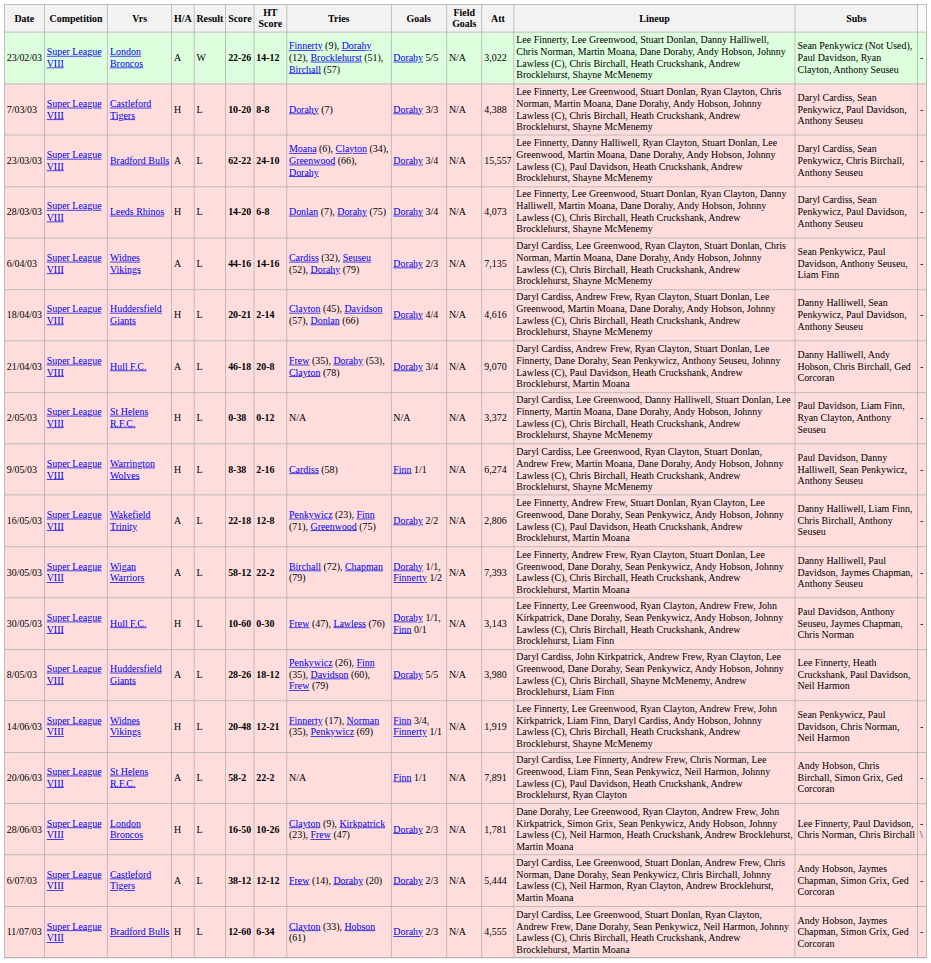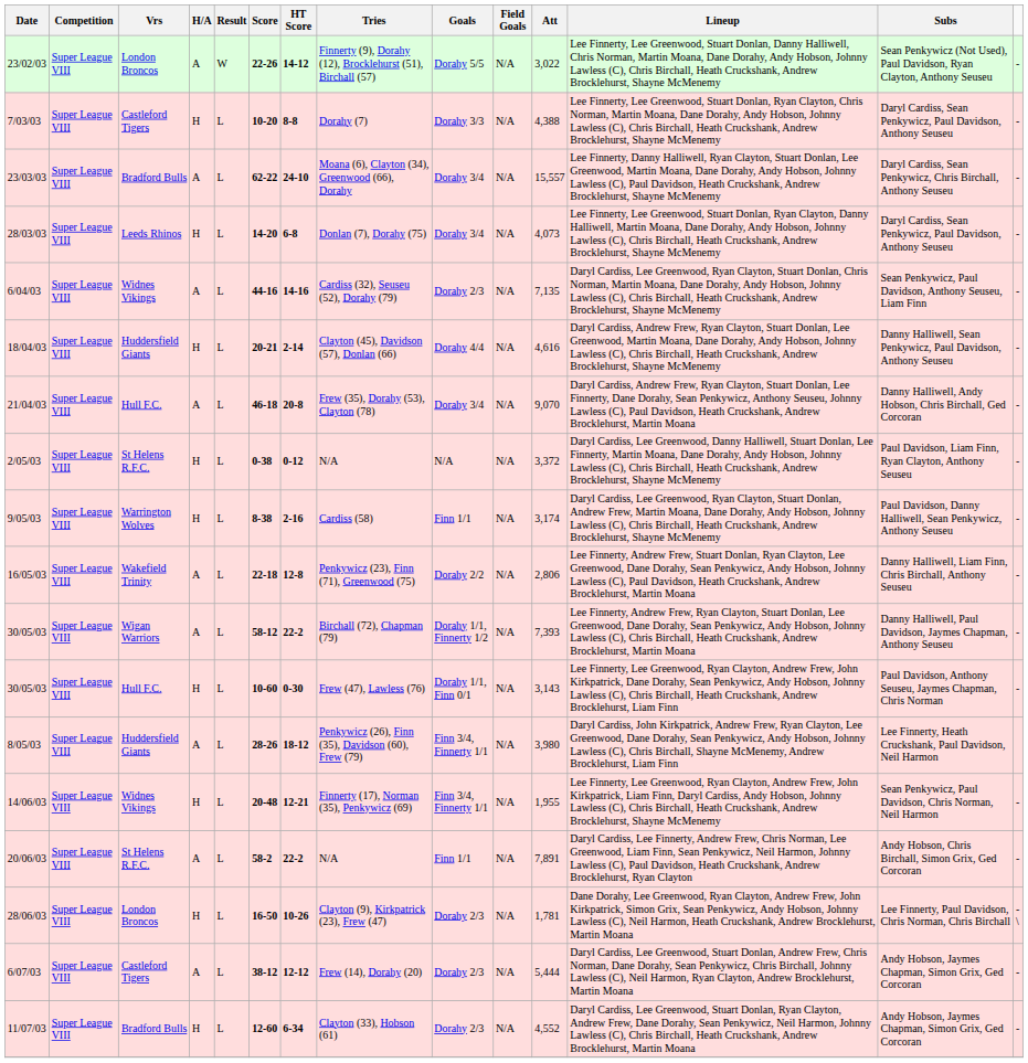 <table class="wikitable" style="font-size:85%;" width="100%">
 <tr>
 <th>Date</th>
 <th>Competition</th>
 <th>Vrs</th>
 <th>H/A</th>
 <th>Result</th>
 <th>Score</th>
 <th>HT Score</th>
 <th>Tries</th>
 <th>Goals</th>
 <th>Field Goals</th>
 <th>Att</th>
 <th>Lineup</th>
 <th>Subs</th>
 </tr>
 <tr style="background:#ddffdd;" width=20 | >
 <td>23/02/03</td>
 <td><a href='#'>Super League VIII</a></td>
 <td><a href='#'>London Broncos</a></td>
 <td>A</td>
 <td>W</td>
 <td><strong>22-26</strong></td>
 <td><strong>14-12</strong></td>
 <td><a href='#'>Finnerty</a> (9), <a href='#'>Dorahy</a> (12), <a href='#'>Brocklehurst</a> (51), <a href='#'>Birchall</a> (57)</td>
 <td><a href='#'>Dorahy</a> 5/5</td>
 <td>N/A</td>
 <td>3,022</td>
 <td>Lee Finnerty, Lee Greenwood, Stuart Donlan, Danny Halliwell, Chris Norman, Martin Moana, Dane Dorahy, Andy Hobson, Johnny Lawless (C), Chris Birchall, Heath Cruckshank, Andrew Brocklehurst, Shayne McMenemy</td>
 <td>Sean Penkywicz (Not Used), Paul Davidson, Ryan Clayton, Anthony Seuseu</td>
 <td>-</td>
 </tr>
 <tr style="background:#ffdddd;" width=20 | >
 <td>7/03/03</td>
 <td><a href='#'>Super League VIII</a></td>
 <td><a href='#'>Castleford Tigers</a></td>
 <td>H</td>
 <td>L</td>
 <td><strong>10-20</strong></td>
 <td><strong>8-8</strong></td>
 <td><a href='#'>Dorahy</a> (7)</td>
 <td><a href='#'>Dorahy</a> 3/3</td>
 <td>N/A</td>
 <td>4,388</td>
 <td>Lee Finnerty, Lee Greenwood, Stuart Donlan, Ryan Clayton, Chris Norman, Martin Moana, Dane Dorahy, Andy Hobson, Johnny Lawless (C), Chris Birchall, Heath Cruckshank, Andrew Brocklehurst, Shayne McMenemy</td>
 <td>Daryl Cardiss, Sean Penkywicz, Paul Davidson, Anthony Seuseu</td>
 <td>-</td>
 </tr>
 <tr style="background:#ffdddd;" width=20 | >
 <td>23/03/03</td>
 <td><a href='#'>Super League VIII</a></td>
 <td><a href='#'>Bradford Bulls</a></td>
 <td>A</td>
 <td>L</td>
 <td><strong>62-22</strong></td>
 <td><strong>24-10</strong></td>
 <td><a href='#'>Moana</a> (6), <a href='#'>Clayton</a> (34), <a href='#'>Greenwood</a> (66), <a href='#'>Dorahy</a></td>
 <td><a href='#'>Dorahy</a> 3/4</td>
 <td>N/A</td>
 <td>15,557</td>
 <td>Lee Finnerty, Danny Halliwell, Ryan Clayton, Stuart Donlan, Lee Greenwood, Martin Moana, Dane Dorahy, Andy Hobson, Johnny Lawless (C), Paul Davidson, Heath Cruckshank, Andrew Brocklehurst, Shayne McMenemy</td>
 <td>Daryl Cardiss, Sean Penkywicz, Chris Birchall, Anthony Seuseu</td>
 <td>-</td>
 </tr>
 <tr style="background:#ffdddd;" width=20 | >
 <td>28/03/03</td>
 <td><a href='#'>Super League VIII</a></td>
 <td><a href='#'>Leeds Rhinos</a></td>
 <td>H</td>
 <td>L</td>
 <td><strong>14-20</strong></td>
 <td><strong>6-8</strong></td>
 <td><a href='#'>Donlan</a> (7), <a href='#'>Dorahy</a> (75)</td>
 <td><a href='#'>Dorahy</a> 3/4</td>
 <td>N/A</td>
 <td>4,073</td>
 <td>Lee Finnerty, Lee Greenwood, Stuart Donlan, Ryan Clayton, Danny Halliwell, Martin Moana, Dane Dorahy, Andy Hobson, Johnny Lawless (C), Chris Birchall, Heath Cruckshank, Andrew Brocklehurst, Shayne McMenemy</td>
 <td>Daryl Cardiss, Sean Penkywicz, Paul Davidson, Anthony Seuseu</td>
 <td>-</td>
 </tr>
 <tr style="background:#ffdddd;" width=20 | >
 <td>6/04/03</td>
 <td><a href='#'>Super League VIII</a></td>
 <td><a href='#'>Widnes Vikings</a></td>
 <td>A</td>
 <td>L</td>
 <td><strong>44-16</strong></td>
 <td><strong>14-16</strong></td>
 <td><a href='#'>Cardiss</a> (32), <a href='#'>Seuseu</a> (52), <a href='#'>Dorahy</a> (79)</td>
 <td><a href='#'>Dorahy</a> 2/3</td>
 <td>N/A</td>
 <td>7,135</td>
 <td>Daryl Cardiss, Lee Greenwood, Ryan Clayton, Stuart Donlan, Chris Norman, Martin Moana, Dane Dorahy, Andy Hobson, Johnny Lawless (C), Chris Birchall, Heath Cruckshank, Andrew Brocklehurst, Shayne McMenemy</td>
 <td>Sean Penkywicz, Paul Davidson, Anthony Seuseu, Liam Finn</td>
 <td>-</td>
 </tr>
 <tr style="background:#ffdddd;" width=20 | >
 <td>18/04/03</td>
 <td><a href='#'>Super League VIII</a></td>
 <td><a href='#'>Huddersfield Giants</a></td>
 <td>H</td>
 <td>L</td>
 <td><strong>20-21</strong></td>
 <td><strong>2-14</strong></td>
 <td><a href='#'>Clayton</a> (45), <a href='#'>Davidson</a> (57), <a href='#'>Donlan</a> (66)</td>
 <td><a href='#'>Dorahy</a> 4/4</td>
 <td>N/A</td>
 <td>4,616</td>
 <td>Daryl Cardiss, Andrew Frew, Ryan Clayton, Stuart Donlan, Lee Greenwood, Martin Moana, Dane Dorahy, Andy Hobson, Johnny Lawless (C), Chris Birchall, Heath Cruckshank, Andrew Brocklehurst, Shayne McMenemy</td>
 <td>Danny Halliwell, Sean Penkywicz, Paul Davidson, Anthony Seuseu</td>
 <td>-</td>
 </tr>
 <tr style="background:#ffdddd;" width=20 | >
 <td>21/04/03</td>
 <td><a href='#'>Super League VIII</a></td>
 <td><a href='#'>Hull F.C.</a></td>
 <td>A</td>
 <td>L</td>
 <td><strong>46-18</strong></td>
 <td><strong>20-8</strong></td>
 <td><a href='#'>Frew</a> (35), <a href='#'>Dorahy</a> (53), <a href='#'>Clayton</a> (78)</td>
 <td><a href='#'>Dorahy</a> 3/4</td>
 <td>N/A</td>
 <td>9,070</td>
 <td>Daryl Cardiss, Andrew Frew, Ryan Clayton, Stuart Donlan, Lee Finnerty, Dane Dorahy, Sean Penkywicz, Anthony Seuseu, Johnny Lawless (C), Paul Davidson, Heath Cruckshank, Andrew Brocklehurst, Martin Moana</td>
 <td>Danny Halliwell, Andy Hobson, Chris Birchall, Ged Corcoran</td>
 <td>-</td>
 </tr>
 <tr style="background:#ffdddd;" width=20 | >
 <td>2/05/03</td>
 <td><a href='#'>Super League VIII</a></td>
 <td><a href='#'>St Helens R.F.C.</a></td>
 <td>H</td>
 <td>L</td>
 <td><strong>0-38</strong></td>
 <td><strong>0-12</strong></td>
 <td>N/A</td>
 <td>N/A</td>
 <td>N/A</td>
 <td>3,372</td>
 <td>Daryl Cardiss, Lee Greenwood, Danny Halliwell, Stuart Donlan, Lee Finnerty, Martin Moana, Dane Dorahy, Andy Hobson, Johnny Lawless (C), Chris Birchall, Heath Cruckshank, Andrew Brocklehurst, Shayne McMenemy</td>
 <td>Paul Davidson, Liam Finn, Ryan Clayton, Anthony Seuseu</td>
 <td>-</td>
 </tr>
 <tr style="background:#ffdddd;" width=20 | >
 <td>9/05/03</td>
 <td><a href='#'>Super League VIII</a></td>
 <td><a href='#'>Warrington Wolves</a></td>
 <td>H</td>
 <td>L</td>
 <td><strong>8-38</strong></td>
 <td><strong>2-16</strong></td>
 <td><a href='#'>Cardiss</a> (58)</td>
 <td><a href='#'>Finn</a> 1/1</td>
 <td>N/A</td>
-<td>6,274</td>
+<td>3,174</td>
 <td>Daryl Cardiss, Lee Greenwood, Ryan Clayton, Stuart Donlan, Andrew Frew, Martin Moana, Dane Dorahy, Andy Hobson, Johnny Lawless (C), Chris Birchall, Heath Cruckshank, Andrew Brocklehurst, Shayne McMenemy</td>
 <td>Paul Davidson, Danny Halliwell, Sean Penkywicz, Anthony Seuseu</td>
 <td>-</td>
 </tr>
 <tr style="background:#ffdddd;" width=20 | >
 <td>16/05/03</td>
 <td><a href='#'>Super League VIII</a></td>
 <td><a href='#'>Wakefield Trinity</a></td>
 <td>A</td>
 <td>L</td>
 <td><strong>22-18</strong></td>
 <td><strong>12-8</strong></td>
 <td><a href='#'>Penkywicz</a> (23), <a href='#'>Finn</a> (71), <a href='#'>Greenwood</a> (75)</td>
 <td><a href='#'>Dorahy</a> 2/2</td>
 <td>N/A</td>
 <td>2,806</td>
 <td>Lee Finnerty, Andrew Frew, Stuart Donlan, Ryan Clayton, Lee Greenwood, Dane Dorahy, Sean Penkywicz, Andy Hobson, Johnny Lawless (C), Paul Davidson, Heath Cruckshank, Andrew Brocklehurst, Martin Moana</td>
 <td>Danny Halliwell, Liam Finn, Chris Birchall, Anthony Seuseu</td>
 <td>-</td>
 </tr>
 <tr style="background:#ffdddd;" width=20 | >
 <td>30/05/03</td>
 <td><a href='#'>Super League VIII</a></td>
 <td><a href='#'>Wigan Warriors</a></td>
 <td>A</td>
 <td>L</td>
 <td><strong>58-12</strong></td>
 <td><strong>22-2</strong></td>
 <td><a href='#'>Birchall</a> (72), <a href='#'>Chapman</a> (79)</td>
 <td><a href='#'>Dorahy</a> 1/1, <a href='#'>Finnerty</a> 1/2</td>
 <td>N/A</td>
 <td>7,393</td>
 <td>Lee Finnerty, Andrew Frew, Ryan Clayton, Stuart Donlan, Lee Greenwood, Dane Dorahy, Sean Penkywicz, Andy Hobson, Johnny Lawless (C), Chris Birchall, Heath Cruckshank, Andrew Brocklehurst, Martin Moana</td>
 <td>Danny Halliwell, Paul Davidson, Jaymes Chapman, Anthony Seuseu</td>
 <td>-</td>
 </tr>
 <tr style="background:#ffdddd;" width=20 | >
 <td>30/05/03</td>
 <td><a href='#'>Super League VIII</a></td>
 <td><a href='#'>Hull F.C.</a></td>
 <td>H</td>
 <td>L</td>
 <td><strong>10-60</strong></td>
 <td><strong>0-30</strong></td>
 <td><a href='#'>Frew</a> (47), <a href='#'>Lawless</a> (76)</td>
 <td><a href='#'>Dorahy</a> 1/1, <a href='#'>Finn</a> 0/1</td>
 <td>N/A</td>
 <td>3,143</td>
 <td>Lee Finnerty, Lee Greenwood, Ryan Clayton, Andrew Frew, John Kirkpatrick, Dane Dorahy, Sean Penkywicz, Andy Hobson, Johnny Lawless (C), Chris Birchall, Heath Cruckshank, Andrew Brocklehurst, Liam Finn</td>
 <td>Paul Davidson, Anthony Seuseu, Jaymes Chapman, Chris Norman</td>
 <td>-</td>
 </tr>
 <tr style="background:#ffdddd;" width=20 | >
 <td>8/05/03</td>
 <td><a href='#'>Super League VIII</a></td>
 <td><a href='#'>Huddersfield Giants</a></td>
 <td>A</td>
 <td>L</td>
 <td><strong>28-26</strong></td>
 <td><strong>18-12</strong></td>
 <td><a href='#'>Penkywicz</a> (26), <a href='#'>Finn</a> (35), <a href='#'>Davidson</a> (60), <a href='#'>Frew</a> (79)</td>
-<td><a href='#'>Dorahy</a> 5/5</td>
+<td><a href='#'>Finn</a> 3/4, <a href='#'>Finnerty</a> 1/1</td>
 <td>N/A</td>
 <td>3,980</td>
 <td>Daryl Cardiss, John Kirkpatrick, Andrew Frew, Ryan Clayton, Lee Greenwood, Dane Dorahy, Sean Penkywicz, Andy Hobson, Johnny Lawless (C), Chris Birchall, Shayne McMenemy, Andrew Brocklehurst, Liam Finn</td>
 <td>Lee Finnerty, Heath Cruckshank, Paul Davidson, Neil Harmon</td>
 <td></td>
 </tr>
 <tr style="background:#ffdddd;" width=20 | >
 <td>14/06/03</td>
 <td><a href='#'>Super League VIII</a></td>
 <td><a href='#'>Widnes Vikings</a></td>
 <td>H</td>
 <td>L</td>
 <td><strong>20-48</strong></td>
 <td><strong>12-21</strong></td>
 <td><a href='#'>Finnerty</a> (17), <a href='#'>Norman</a> (35), <a href='#'>Penkywicz</a> (69)</td>
 <td><a href='#'>Finn</a> 3/4, <a href='#'>Finnerty</a> 1/1</td>
 <td>N/A</td>
-<td>1,919</td>
+<td>1,955</td>
 <td>Lee Finnerty, Lee Greenwood, Ryan Clayton, Andrew Frew, John Kirkpatrick, Liam Finn, Daryl Cardiss, Andy Hobson, Johnny Lawless (C), Chris Birchall, Heath Cruckshank, Andrew Brocklehurst, Shayne McMenemy</td>
 <td>Sean Penkywicz, Paul Davidson, Chris Norman, Neil Harmon</td>
 <td>-</td>
 </tr>
 <tr style="background:#ffdddd;" width=20 | >
 <td>20/06/03</td>
 <td><a href='#'>Super League VIII</a></td>
 <td><a href='#'>St Helens R.F.C.</a></td>
 <td>A</td>
 <td>L</td>
 <td><strong>58-2</strong></td>
 <td><strong>22-2</strong></td>
 <td>N/A</td>
 <td><a href='#'>Finn</a> 1/1</td>
 <td>N/A</td>
 <td>7,891</td>
 <td>Daryl Cardiss, Lee Finnerty, Andrew Frew, Chris Norman, Lee Greenwood, Liam Finn, Sean Penkywicz, Neil Harmon, Johnny Lawless (C), Paul Davidson, Heath Cruckshank, Andrew Brocklehurst, Ryan Clayton</td>
 <td>Andy Hobson, Chris Birchall, Simon Grix, Ged Corcoran</td>
 <td>-</td>
 </tr>
 <tr style="background:#ffdddd;" width=20 | >
 <td>28/06/03</td>
 <td><a href='#'>Super League VIII</a></td>
 <td><a href='#'>London Broncos</a></td>
 <td>H</td>
 <td>L</td>
 <td><strong>16-50</strong></td>
 <td><strong>10-26</strong></td>
 <td><a href='#'>Clayton</a> (9), <a href='#'>Kirkpatrick</a> (23), <a href='#'>Frew</a> (47)</td>
 <td><a href='#'>Dorahy</a> 2/3</td>
 <td>N/A</td>
 <td>1,781</td>
 <td>Dane Dorahy, Lee Greenwood, Ryan Clayton, Andrew Frew, John Kirkpatrick, Simon Grix, Sean Penkywicz, Andy Hobson, Johnny Lawless (C), Neil Harmon, Heath Cruckshank, Andrew Brocklehurst, Martin Moana</td>
 <td>Lee Finnerty, Paul Davidson, Chris Norman, Chris Birchall</td>
 <td>-\</td>
 </tr>
 <tr style="background:#ffdddd;" width=20 | >
 <td>6/07/03</td>
 <td><a href='#'>Super League VIII</a></td>
 <td><a href='#'>Castleford Tigers</a></td>
 <td>A</td>
 <td>L</td>
 <td><strong>38-12</strong></td>
 <td><strong>12-12</strong></td>
 <td><a href='#'>Frew</a> (14), <a href='#'>Dorahy</a> (20)</td>
 <td><a href='#'>Dorahy</a> 2/3</td>
 <td>N/A</td>
 <td>5,444</td>
 <td>Daryl Cardiss, Lee Greenwood, Stuart Donlan, Andrew Frew, Chris Norman, Dane Dorahy, Sean Penkywicz, Chris Birchall, Johnny Lawless (C), Neil Harmon, Ryan Clayton, Andrew Brocklehurst, Martin Moana</td>
 <td>Andy Hobson, Jaymes Chapman, Simon Grix, Ged Corcoran</td>
 <td>-</td>
 </tr>
 <tr style="background:#ffdddd;" width=20 | >
 <td>11/07/03</td>
 <td><a href='#'>Super League VIII</a></td>
 <td><a href='#'>Bradford Bulls</a></td>
 <td>H</td>
 <td>L</td>
 <td><strong>12-60</strong></td>
 <td><strong>6-34</strong></td>
 <td><a href='#'>Clayton</a> (33), <a href='#'>Hobson</a> (61)</td>
 <td><a href='#'>Dorahy</a> 2/3</td>
 <td>N/A</td>
-<td>4,555</td>
+<td>4,552</td>
 <td>Daryl Cardiss, Lee Greenwood, Stuart Donlan, Ryan Clayton, Andrew Frew, Dane Dorahy, Sean Penkywicz, Neil Harmon, Johnny Lawless (C), Chris Birchall, Heath Cruckshank, Andrew Brocklehurst, Martin Moana</td>
 <td>Andy Hobson, Jaymes Chapman, Simon Grix, Ged Corcoran</td>
 <td>-</td>
 </tr>
 <tr>
 </tr>
 </table>
